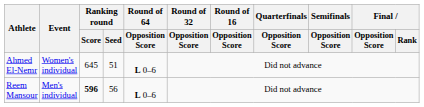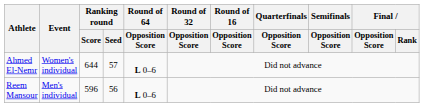 <table class="wikitable" style="font-size:90%">
 <tr>
 <th rowspan=2>Athlete</th>
 <th rowspan=2>Event</th>
 <th colspan="2">Ranking round</th>
 <th>Round of 64</th>
 <th>Round of 32</th>
 <th>Round of 16</th>
 <th>Quarterfinals</th>
 <th>Semifinals</th>
 <th colspan="2">Final / </th>
 </tr>
 <tr style="font-size:95%">
 <th>Score</th>
 <th>Seed</th>
 <th>Opposition<br>Score</th>
 <th>Opposition<br>Score</th>
 <th>Opposition<br>Score</th>
 <th>Opposition<br>Score</th>
 <th>Opposition<br>Score</th>
 <th>Opposition<br>Score</th>
 <th>Rank</th>
 </tr>
 <tr align=center>
 <td align=left><a href='#'>Ahmed El-Nemr</a></td>
 <td align=left><a href='#'>Women's individual</a></td>
-<td>645</td>
-<td>51</td>
+<td>644</td>
+<td>57</td>
 <td><br><strong>L</strong> 0–6</td>
 <td colspan=6>Did not advance</td>
 </tr>
 <tr align=center>
 <td align=left><a href='#'>Reem Mansour</a></td>
 <td align=left><a href='#'>Men's individual</a></td>
-<td><strong>596</strong></td>
+<td>596</td>
 <td>56</td>
 <td><br><strong>L</strong> 0–6</td>
 <td colspan=6>Did not advance</td>
 </tr>
 </table>
